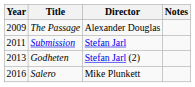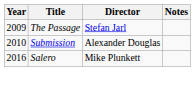 <table class="wikitable sortable">
 <tr>
 <th>Year</th>
 <th>Title</th>
 <th>Director</th>
 <th class="unsortable">Notes</th>
 </tr>
 <tr>
 <td rowspan="1">2009</td>
 <td><em>The Passage</em></td>
-<td>Alexander Douglas</td>
-<td></td>
-</tr>
-<tr>
-<td>2011</td>
-<td><em><a href='#'>Submission</a></em></td>
 <td><a href='#'>Stefan Jarl</a></td>
 <td></td>
 </tr>
 <tr>
-<td rowspan="1">2013</td>
-<td><em>Godheten</em></td>
-<td><a href='#'>Stefan Jarl</a> (2)</td>
+<td>2010</td>
+<td><em><a href='#'>Submission</a></em></td>
+<td>Alexander Douglas</td>
 <td></td>
 </tr>
 <tr>
 <td rowspan="1">2016</td>
 <td><em>Salero</em></td>
 <td>Mike Plunkett</td>
 <td></td>
 </tr>
 </table>
